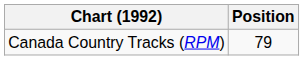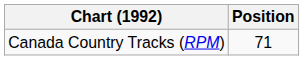 <table class="wikitable sortable">
 <tr>
 <th scope="col">Chart (1992)</th>
 <th scope="col">Position</th>
 </tr>
 <tr>
 <td>Canada Country Tracks (<em><a href='#'>RPM</a></em>)</td>
-<td align="center">79</td>
+<td align="center">71</td>
 </tr>
 </table>
